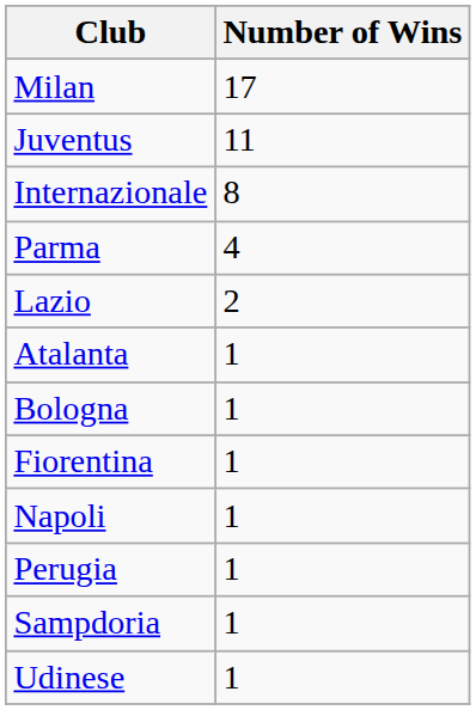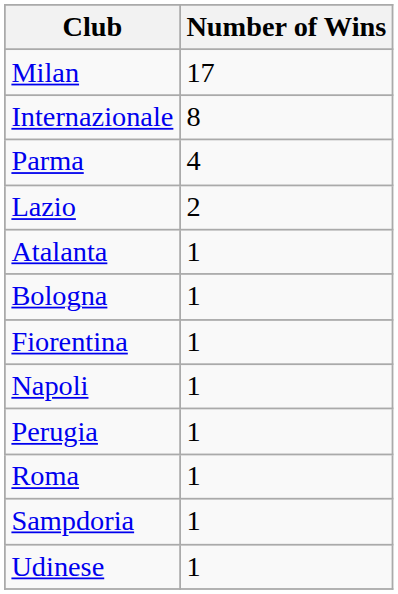 <table class="wikitable">
 <tr>
 <th>Club</th>
 <th>Number of Wins</th>
 </tr>
 <tr>
 <td><a href='#'>Milan</a></td>
 <td>17</td>
-</tr>
-<tr>
-<td><a href='#'>Juventus</a></td>
-<td>11</td>
 </tr>
 <tr>
 <td><a href='#'>Internazionale</a></td>
 <td>8</td>
 </tr>
 <tr>
 <td><a href='#'>Parma</a></td>
 <td>4</td>
 </tr>
 <tr>
 <td><a href='#'>Lazio</a></td>
 <td>2</td>
 </tr>
 <tr>
 <td><a href='#'>Atalanta</a></td>
 <td>1</td>
 </tr>
 <tr>
 <td><a href='#'>Bologna</a></td>
 <td>1</td>
 </tr>
 <tr>
 <td><a href='#'>Fiorentina</a></td>
 <td>1</td>
 </tr>
 <tr>
 <td><a href='#'>Napoli</a></td>
 <td>1</td>
 </tr>
 <tr>
 <td><a href='#'>Perugia</a></td>
 <td>1</td>
 </tr>
 <tr>
+<td><a href='#'>Roma</a></td>
+<td>1</td>
+</tr>
+<tr>
 <td><a href='#'>Sampdoria</a></td>
 <td>1</td>
 </tr>
 <tr>
 <td><a href='#'>Udinese</a></td>
 <td>1</td>
 </tr>
 </table>
